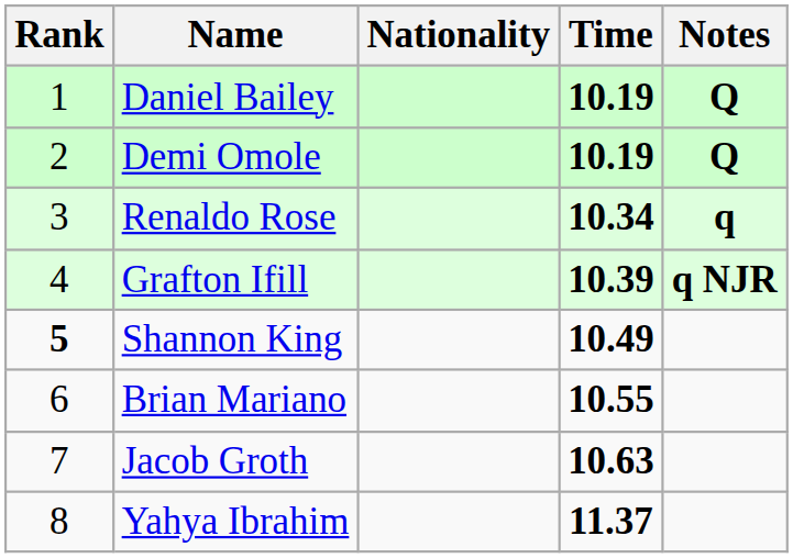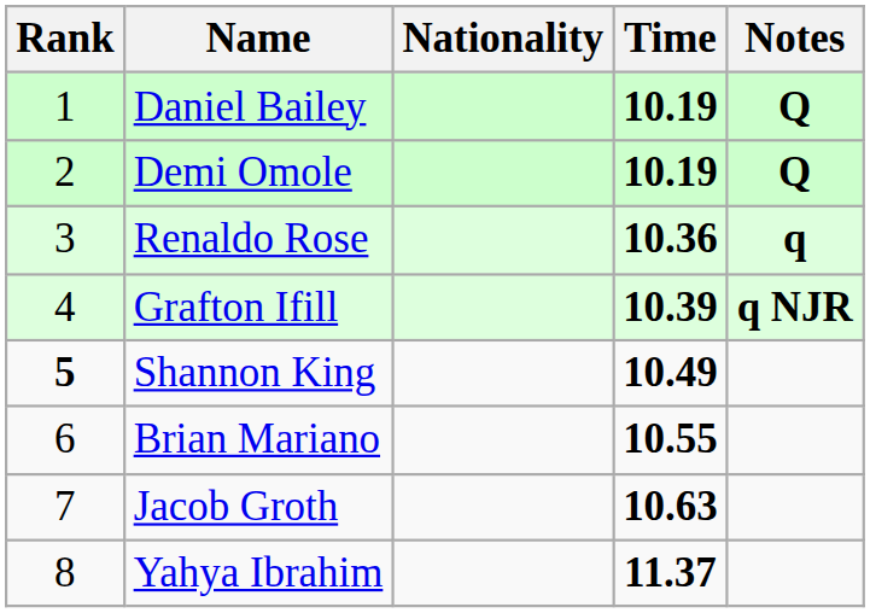 <table class="wikitable sortable" style="text-align:center">
 <tr>
 <th>Rank</th>
 <th>Name</th>
 <th>Nationality</th>
 <th>Time</th>
 <th>Notes</th>
 </tr>
 <tr bgcolor=ccffcc>
 <td>1</td>
 <td align=left><a href='#'>Daniel Bailey</a></td>
 <td align=left></td>
 <td><strong>10.19</strong></td>
 <td><strong>Q</strong></td>
 </tr>
 <tr bgcolor=ccffcc>
 <td>2</td>
 <td align=left><a href='#'>Demi Omole</a></td>
 <td align=left></td>
 <td><strong>10.19</strong></td>
 <td><strong>Q</strong></td>
 </tr>
 <tr bgcolor=ddffdd>
 <td>3</td>
 <td align=left><a href='#'>Renaldo Rose</a></td>
 <td align=left></td>
-<td><strong>10.34</strong></td>
+<td><strong>10.36</strong></td>
 <td><strong>q</strong></td>
 </tr>
 <tr bgcolor=ddffdd>
 <td>4</td>
 <td align=left><a href='#'>Grafton Ifill</a></td>
 <td align=left></td>
 <td><strong>10.39</strong></td>
 <td><strong>q</strong> <strong>NJR</strong></td>
 </tr>
 <tr>
 <td><strong>5</strong></td>
 <td align=left><a href='#'>Shannon King</a></td>
 <td align=left></td>
 <td><strong>10.49</strong></td>
 <td></td>
 </tr>
 <tr>
 <td>6</td>
 <td align=left><a href='#'>Brian Mariano</a></td>
 <td align=left></td>
 <td><strong>10.55</strong></td>
 <td></td>
 </tr>
 <tr>
 <td>7</td>
 <td align=left><a href='#'>Jacob Groth</a></td>
 <td align=left></td>
 <td><strong>10.63</strong></td>
 <td></td>
 </tr>
 <tr>
 <td>8</td>
 <td align=left><a href='#'>Yahya Ibrahim</a></td>
 <td align=left></td>
 <td><strong>11.37</strong></td>
 <td></td>
 </tr>
 </table>
